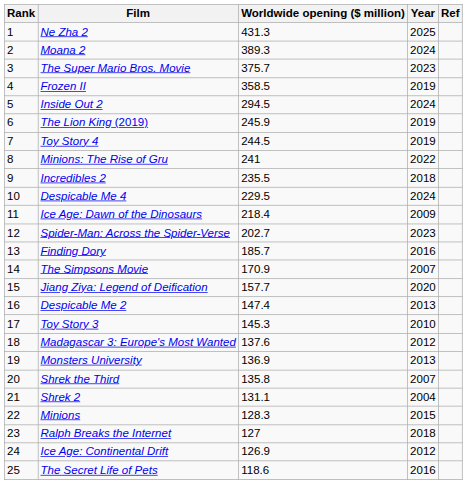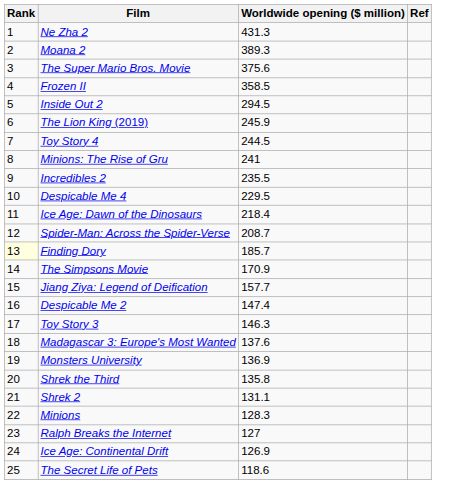 <table class="wikitable sortable">
 <tr>
 <th>Rank</th>
 <th>Film</th>
 <th>Worldwide opening ($ million)</th>
-<th>Year</th>
 <th ! scope="col" class="unsortable">Ref</th>
 </tr>
 <tr>
 <td>1</td>
 <td><em><a href='#'>Ne Zha 2</a></em></td>
 <td>431.3</td>
-<td>2025</td>
 <td></td>
 </tr>
 <tr>
 <td>2</td>
 <td><em><a href='#'>Moana 2</a></em></td>
 <td>389.3</td>
-<td>2024</td>
 <td></td>
 </tr>
 <tr>
 <td>3</td>
 <td><em><a href='#'>The Super Mario Bros. Movie</a></em></td>
-<td>375.7</td>
-<td>2023</td>
+<td>375.6</td>
 <td></td>
 </tr>
 <tr>
 <td>4</td>
 <td><em><a href='#'>Frozen II</a></em></td>
 <td>358.5</td>
-<td>2019</td>
 <td></td>
 </tr>
 <tr>
 <td>5</td>
 <td><em><a href='#'>Inside Out 2</a></em></td>
 <td>294.5</td>
-<td>2024</td>
 <td></td>
 </tr>
 <tr>
 <td>6</td>
 <td><a href='#'><em>The Lion King</em> (2019)</a></td>
 <td>245.9</td>
-<td>2019</td>
 <td></td>
 </tr>
 <tr>
 <td>7</td>
 <td><em><a href='#'>Toy Story 4</a></em></td>
 <td>244.5</td>
-<td>2019</td>
 <td></td>
 </tr>
 <tr>
 <td>8</td>
 <td><em><a href='#'>Minions: The Rise of Gru</a></em></td>
 <td>241</td>
-<td>2022</td>
 <td></td>
 </tr>
 <tr>
 <td>9</td>
 <td><em><a href='#'>Incredibles 2</a></em></td>
 <td>235.5</td>
-<td>2018</td>
 <td></td>
 </tr>
 <tr>
 <td>10</td>
 <td><em><a href='#'>Despicable Me 4</a></em></td>
 <td>229.5</td>
-<td>2024</td>
 <td></td>
 </tr>
 <tr>
 <td>11</td>
 <td><em><a href='#'>Ice Age: Dawn of the Dinosaurs</a></em></td>
 <td>218.4</td>
-<td>2009</td>
 <td></td>
 </tr>
 <tr>
 <td>12</td>
 <td><em><a href='#'>Spider-Man: Across the Spider-Verse</a></em></td>
-<td>202.7</td>
-<td>2023</td>
+<td>208.7</td>
 <td></td>
 </tr>
 <tr>
-<td>13</td>
+<td style="background: lightyellow;">13</td>
 <td><em><a href='#'>Finding Dory</a></em></td>
 <td>185.7</td>
-<td>2016</td>
 <td></td>
 </tr>
 <tr>
 <td>14</td>
 <td><em><a href='#'>The Simpsons Movie</a></em></td>
 <td>170.9</td>
-<td>2007</td>
 <td></td>
 </tr>
 <tr>
 <td>15</td>
 <td><em><a href='#'>Jiang Ziya: Legend of Deification</a></em></td>
 <td>157.7</td>
-<td>2020</td>
 <td></td>
 </tr>
 <tr>
 <td>16</td>
 <td><em><a href='#'>Despicable Me 2</a></em></td>
 <td>147.4</td>
-<td>2013</td>
 <td></td>
 </tr>
 <tr>
 <td>17</td>
 <td><em><a href='#'>Toy Story 3</a></em></td>
-<td>145.3</td>
-<td>2010</td>
+<td>146.3</td>
 <td></td>
 </tr>
 <tr>
 <td>18</td>
 <td><em><a href='#'>Madagascar 3: Europe's Most Wanted</a></em></td>
 <td>137.6</td>
-<td>2012</td>
 <td></td>
 </tr>
 <tr>
 <td>19</td>
 <td><em><a href='#'>Monsters University</a></em></td>
 <td>136.9</td>
-<td>2013</td>
 <td></td>
 </tr>
 <tr>
 <td>20</td>
 <td><em><a href='#'>Shrek the Third</a></em></td>
 <td>135.8</td>
-<td>2007</td>
 <td></td>
 </tr>
 <tr>
 <td>21</td>
 <td><em><a href='#'>Shrek 2</a></em></td>
 <td>131.1</td>
-<td>2004</td>
 <td></td>
 </tr>
 <tr>
 <td>22</td>
 <td><em><a href='#'>Minions</a></em></td>
 <td>128.3</td>
-<td>2015</td>
 <td></td>
 </tr>
 <tr>
 <td>23</td>
 <td><em><a href='#'>Ralph Breaks the Internet</a></em></td>
 <td>127</td>
-<td>2018</td>
 <td></td>
 </tr>
 <tr>
 <td>24</td>
 <td><em><a href='#'>Ice Age: Continental Drift</a></em></td>
 <td>126.9</td>
-<td>2012</td>
 <td></td>
 </tr>
 <tr>
 <td>25</td>
 <td><em><a href='#'>The Secret Life of Pets</a></em></td>
 <td>118.6</td>
-<td>2016</td>
 <td></td>
 </tr>
 </table>
